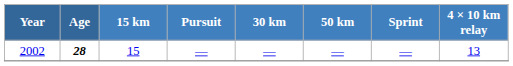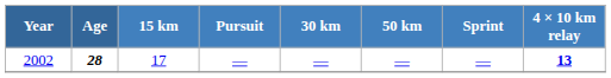 <table class="wikitable" style="font-size:95%; text-align:center; border:grey solid 1px; border-collapse:collapse; background:#ffffff;">
 <tr>
 <th style="background-color:#369; color:white; width:60px;"> Year </th>
 <th style="background-color:#369; color:white; width:40px;"> Age </th>
 <th style="background-color:#4180be; color:white; width:75px;"> 15 km </th>
 <th style="background-color:#4180be; color:white; width:75px;"> Pursuit </th>
 <th style="background-color:#4180be; color:white; width:75px;"> 30 km </th>
 <th style="background-color:#4180be; color:white; width:75px;"> 50 km </th>
 <th style="background-color:#4180be; color:white; width:75px;"> Sprint </th>
 <th style="background-color:#4180be; color:white; width:75px;"> 4 × 10 km <br> relay </th>
 </tr>
 <tr>
 <td><a href='#'>2002</a></td>
 <td><strong><em>28</em></strong></td>
-<td><a href='#'>15</a></td>
+<td><a href='#'>17</a></td>
 <td><a href='#'>—</a></td>
 <td><a href='#'>—</a></td>
 <td><a href='#'>—</a></td>
 <td><a href='#'>—</a></td>
-<td><a href='#'>13</a></td>
+<td><strong><a href='#'>13</a></strong></td>
 </tr>
 <tr>
 </tr>
 </table>
